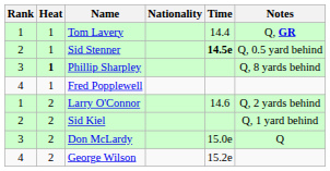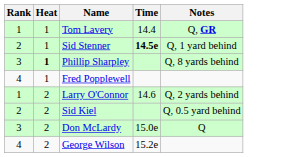 <table class="wikitable sortable" style="text-align:center">
 <tr>
 <th>Rank</th>
 <th>Heat</th>
 <th>Name</th>
-<th>Nationality</th>
 <th>Time</th>
 <th>Notes</th>
 </tr>
 <tr bgcolor=ccffcc>
 <td>1</td>
 <td>1</td>
 <td align=left><a href='#'>Tom Lavery</a></td>
-<td align=left></td>
 <td>14.4</td>
 <td>Q, <strong><a href='#'>GR</a></strong></td>
 </tr>
 <tr bgcolor=ccffcc>
 <td>2</td>
 <td>1</td>
 <td align=left><a href='#'>Sid Stenner</a></td>
-<td align=left></td>
 <td><strong>14.5e</strong></td>
-<td>Q, 0.5 yard behind</td>
+<td>Q, 1 yard behind</td>
 </tr>
 <tr bgcolor=ccffcc>
 <td>3</td>
 <td><strong>1</strong></td>
 <td align=left><a href='#'>Phillip Sharpley</a></td>
-<td align=left></td>
 <td></td>
 <td>Q, 8 yards behind</td>
 </tr>
 <tr>
 <td>4</td>
 <td>1</td>
 <td align=left><a href='#'>Fred Popplewell</a></td>
-<td align=left></td>
 <td></td>
 <td></td>
 </tr>
 <tr bgcolor=ccffcc>
 <td>1</td>
 <td>2</td>
 <td align=left><a href='#'>Larry O'Connor</a></td>
-<td align=left></td>
 <td>14.6</td>
 <td>Q, 2 yards behind</td>
 </tr>
 <tr bgcolor=ccffcc>
 <td>2</td>
 <td>2</td>
 <td align=left><a href='#'>Sid Kiel</a></td>
-<td align=left></td>
 <td></td>
-<td>Q, 1 yard behind</td>
+<td>Q, 0.5 yard behind</td>
 </tr>
 <tr bgcolor=ccffcc>
 <td>3</td>
 <td>2</td>
 <td align=left><a href='#'>Don McLardy</a></td>
-<td align=left></td>
 <td>15.0e</td>
 <td>Q</td>
 </tr>
 <tr>
 <td>4</td>
 <td>2</td>
 <td align=left><a href='#'>George Wilson</a></td>
-<td align=left></td>
 <td>15.2e</td>
 <td></td>
 </tr>
 </table>
